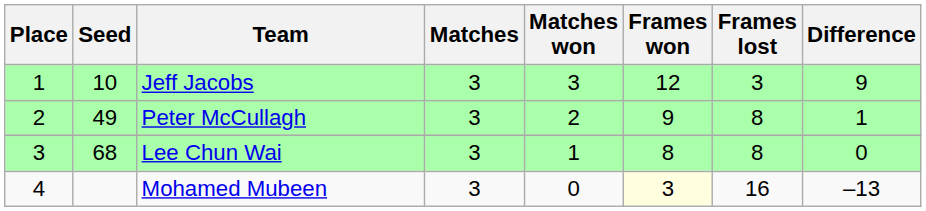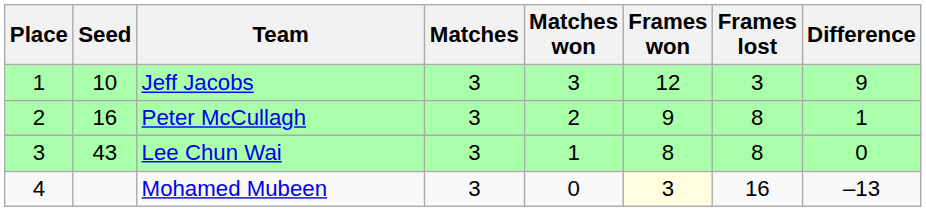 <table class="wikitable" style="text-align: center;">
 <tr>
 <th width=20>Place</th>
 <th width=20>Seed</th>
 <th width=200>Team</th>
 <th width=20>Matches</th>
 <th width=20>Matches won</th>
 <th width=20>Frames won</th>
 <th width=20>Frames lost</th>
 <th width=20>Difference</th>
 </tr>
 <tr style="background:#aaffaa;">
 <td>1</td>
 <td>10</td>
 <td style="text-align:left;"> <a href='#'>Jeff Jacobs</a></td>
 <td>3</td>
 <td>3</td>
 <td>12</td>
 <td>3</td>
 <td>9</td>
 </tr>
 <tr style="background:#aaffaa;">
 <td>2</td>
-<td>49</td>
+<td>16</td>
 <td style="text-align:left;"> <a href='#'>Peter McCullagh</a></td>
 <td>3</td>
 <td>2</td>
 <td>9</td>
 <td>8</td>
 <td>1</td>
 </tr>
 <tr>
 </tr>
 <tr style="background:#aaffaa;">
 <td>3</td>
-<td>68</td>
+<td>43</td>
 <td style="text-align:left;"> <a href='#'>Lee Chun Wai</a></td>
 <td>3</td>
 <td>1</td>
 <td>8</td>
 <td>8</td>
 <td>0</td>
 </tr>
 <tr>
 <td>4</td>
 <td></td>
 <td style="text-align:left;"> <a href='#'>Mohamed Mubeen</a></td>
 <td>3</td>
 <td>0</td>
 <td style="background: lightyellow;">3</td>
 <td>16</td>
 <td>–13</td>
 </tr>
 </table>
